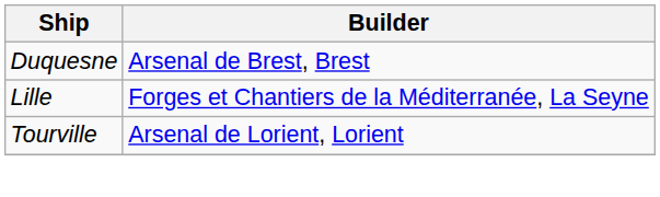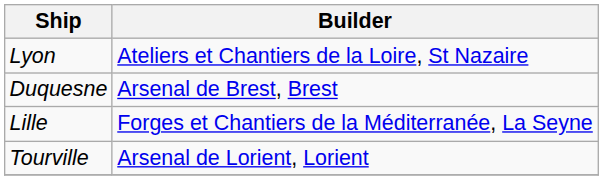 <table class="wikitable plainrowheaders">
 <tr>
 <th scope="col">Ship</th>
 <th scope="col">Builder</th>
+</tr>
+<tr>
+<td scope="row"><em>Lyon</em></td>
+<td><a href='#'>Ateliers et Chantiers de la Loire</a>, <a href='#'>St Nazaire</a></td>
 </tr>
 <tr>
 <td scope="row"><em>Duquesne</em></td>
 <td><a href='#'>Arsenal de Brest</a>, <a href='#'>Brest</a></td>
 </tr>
 <tr>
 <td scope="row"><em>Lille</em></td>
 <td><a href='#'>Forges et Chantiers de la Méditerranée</a>, <a href='#'>La Seyne</a></td>
 </tr>
 <tr>
 <td scope="row"><em>Tourville</em></td>
 <td><a href='#'>Arsenal de Lorient</a>, <a href='#'>Lorient</a></td>
 </tr>
 <tr>
 </tr>
 </table>
